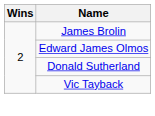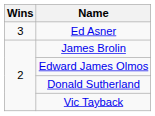 <table class="wikitable sortable" style="text-align: center;">
 <tr>
 <th scope="col">Wins</th>
 <th scope="col" style="text-align:center;">Name</th>
+</tr>
+<tr>
+<td>3</td>
+<td><a href='#'>Ed Asner</a></td>
 </tr>
 <tr>
 <td rowspan="4">2</td>
 <td><a href='#'>James Brolin</a></td>
 </tr>
 <tr>
 <td><a href='#'>Edward James Olmos</a></td>
 </tr>
 <tr>
 <td><a href='#'>Donald Sutherland</a></td>
 </tr>
 <tr>
 <td><a href='#'>Vic Tayback</a></td>
 </tr>
 </table>
